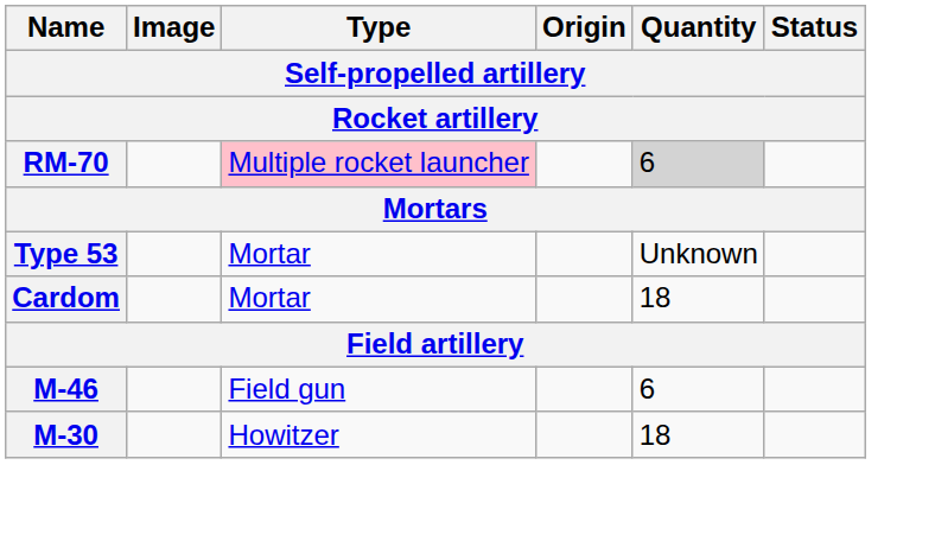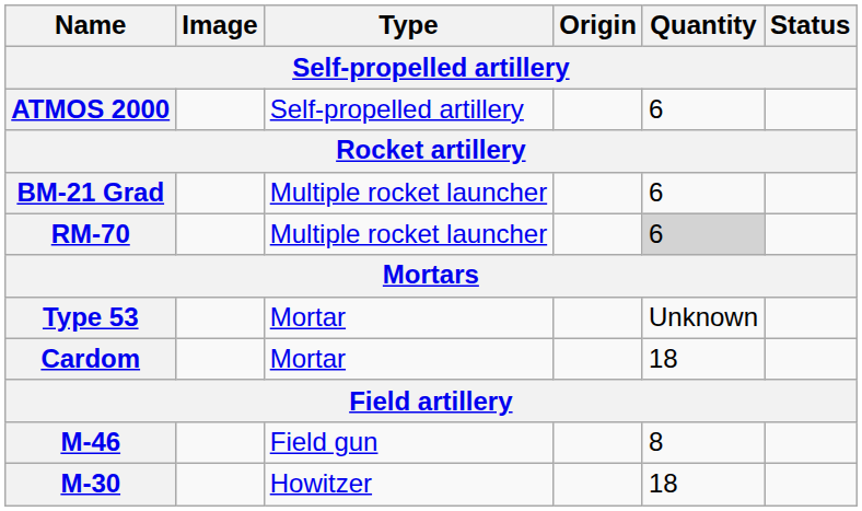 <table class="wikitable">
 <tr>
 <th scope="col">Name</th>
 <th scope="col">Image</th>
 <th scope="col">Type</th>
 <th scope="col">Origin</th>
 <th scope="col">Quantity</th>
 <th scope="col">Status</th>
 </tr>
 <tr>
 <th colspan="6"><a href='#'>Self-propelled artillery</a></th>
 </tr>
 <tr>
+<th scope="row"><a href='#'>ATMOS 2000</a></th>
+<td></td>
+<td><a href='#'>Self-propelled artillery</a></td>
+<td></td>
+<td>6</td>
+<td></td>
+</tr>
+<tr>
 <th colspan="6"><a href='#'>Rocket artillery</a></th>
+</tr>
+<tr>
+<th scope="row"><a href='#'>BM-21 Grad</a></th>
+<td></td>
+<td><a href='#'>Multiple rocket launcher</a></td>
+<td></td>
+<td>6</td>
+<td></td>
 </tr>
 <tr>
 <th scope="row"><a href='#'>RM-70</a></th>
 <td></td>
-<td style="background: pink;"><a href='#'>Multiple rocket launcher</a></td>
+<td><a href='#'>Multiple rocket launcher</a></td>
 <td></td>
 <td style="background: lightgrey;">6</td>
 <td></td>
 </tr>
 <tr>
 <th colspan="6"><a href='#'>Mortars</a></th>
 </tr>
 <tr>
 <th scope="row"><a href='#'>Type 53</a></th>
 <td></td>
 <td><a href='#'>Mortar</a></td>
 <td><br></td>
 <td>Unknown</td>
 <td></td>
 </tr>
 <tr>
 <th scope="row"><a href='#'>Cardom</a></th>
 <td></td>
 <td><a href='#'>Mortar</a></td>
 <td></td>
 <td>18</td>
 <td></td>
 </tr>
 <tr>
 <th colspan="6"><a href='#'>Field artillery</a></th>
 </tr>
 <tr>
 <th scope="row"><a href='#'>M-46</a></th>
 <td></td>
 <td><a href='#'>Field gun</a></td>
 <td></td>
-<td>6</td>
+<td>8</td>
 <td></td>
 </tr>
 <tr>
 <th scope="row"><a href='#'>M-30</a></th>
 <td></td>
 <td><a href='#'>Howitzer</a></td>
 <td></td>
 <td>18</td>
 <td></td>
 </tr>
 </table>
